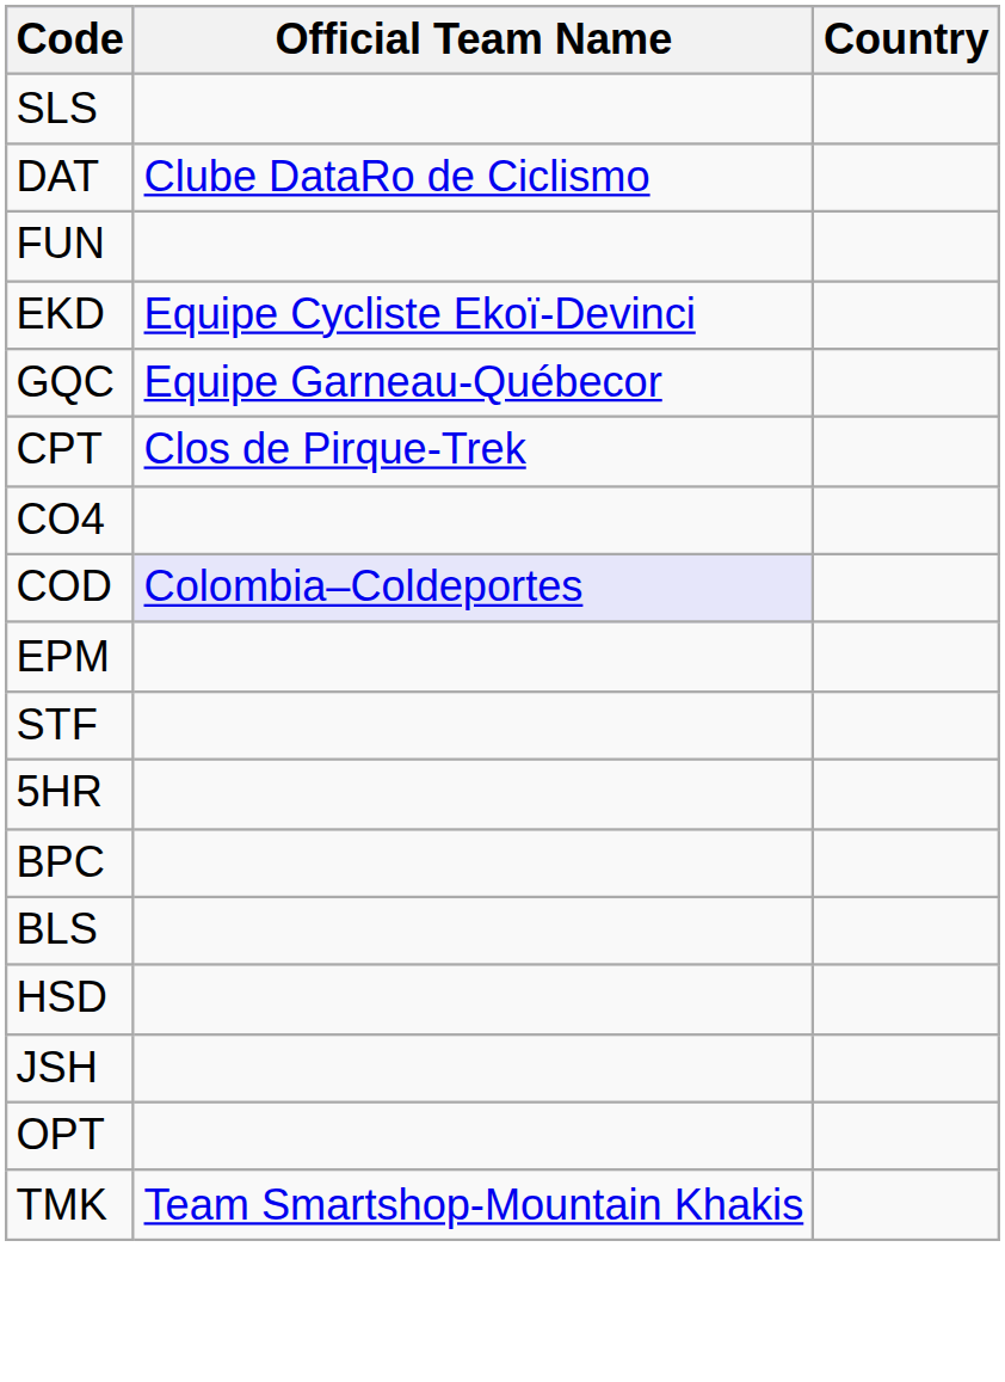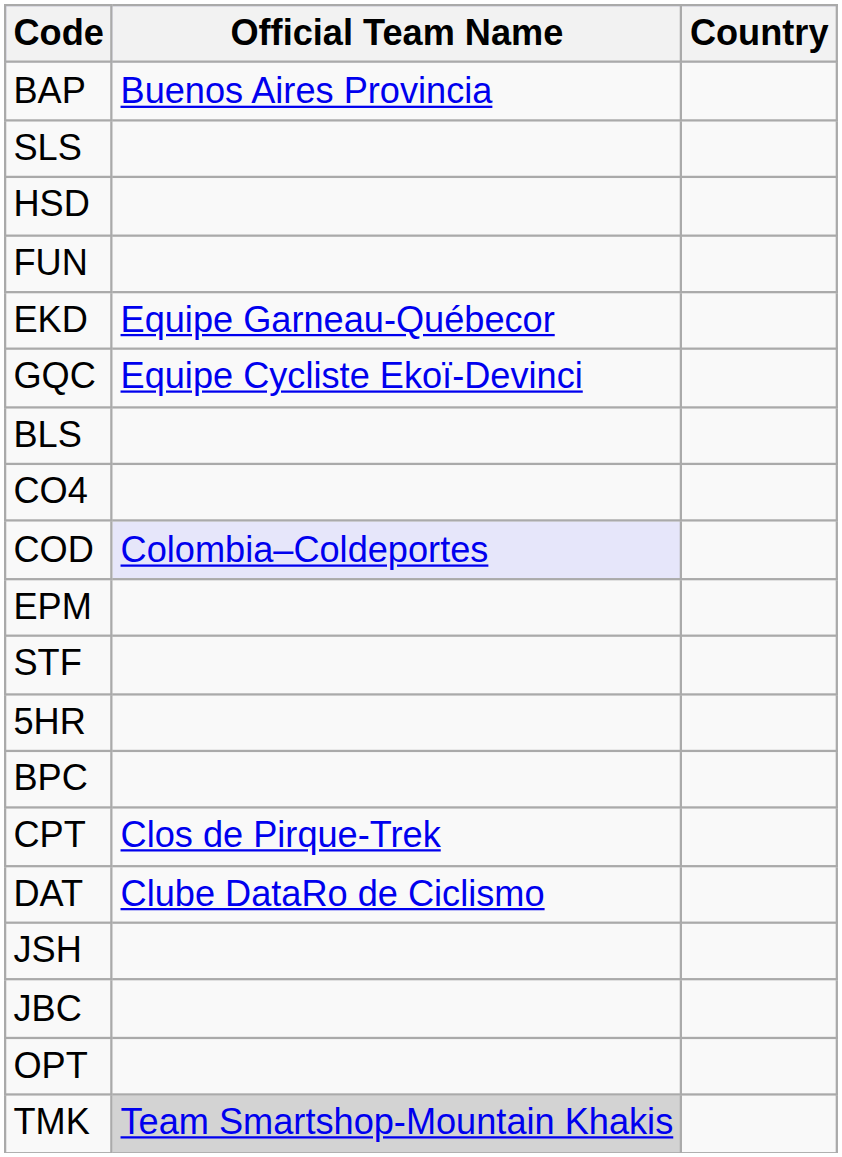 <table class="wikitable">
 <tr style="background:#ccccff;">
 <th>Code</th>
 <th>Official Team Name</th>
 <th>Country</th>
 </tr>
 <tr>
+<td>BAP</td>
+<td><a href='#'>Buenos Aires Provincia</a></td>
+<td></td>
+</tr>
+<tr>
 <td>SLS</td>
 <td></td>
 <td></td>
 </tr>
 <tr>
-<td>DAT</td>
-<td><a href='#'>Clube DataRo de Ciclismo</a></td>
+<td>HSD</td>
+<td></td>
 <td></td>
 </tr>
 <tr>
 <td>FUN</td>
 <td></td>
 <td></td>
 </tr>
 <tr>
 <td>EKD</td>
+<td><a href='#'>Equipe Garneau-Québecor</a></td>
+<td></td>
+</tr>
+<tr>
+<td>GQC</td>
 <td><a href='#'>Equipe Cycliste Ekoï-Devinci</a></td>
 <td></td>
 </tr>
 <tr>
-<td>GQC</td>
-<td><a href='#'>Equipe Garneau-Québecor</a></td>
+<td>BLS</td>
 <td></td>
-</tr>
-<tr>
-<td>CPT</td>
-<td><a href='#'>Clos de Pirque-Trek</a></td>
 <td></td>
 </tr>
 <tr>
 <td>CO4</td>
 <td></td>
 <td></td>
 </tr>
 <tr>
 <td>COD</td>
 <td style="background: lavender;"><a href='#'>Colombia–Coldeportes</a></td>
 <td></td>
 </tr>
 <tr>
 <td>EPM</td>
 <td></td>
 <td></td>
 </tr>
 <tr>
 <td>STF</td>
 <td></td>
 <td></td>
 </tr>
 <tr>
 <td>5HR</td>
 <td></td>
 <td></td>
 </tr>
 <tr>
 <td>BPC</td>
 <td></td>
 <td></td>
 </tr>
 <tr>
-<td>BLS</td>
+<td>CPT</td>
+<td><a href='#'>Clos de Pirque-Trek</a></td>
+<td></td>
+</tr>
+<tr>
+<td>DAT</td>
+<td><a href='#'>Clube DataRo de Ciclismo</a></td>
+<td></td>
+</tr>
+<tr>
+<td>JSH</td>
 <td></td>
 <td></td>
 </tr>
 <tr>
-<td>HSD</td>
-<td></td>
-<td></td>
-</tr>
-<tr>
-<td>JSH</td>
+<td>JBC</td>
 <td></td>
 <td></td>
 </tr>
 <tr>
 <td>OPT</td>
 <td></td>
 <td></td>
 </tr>
 <tr>
 <td>TMK</td>
-<td><a href='#'>Team Smartshop-Mountain Khakis</a></td>
+<td style="background: lightgrey;"><a href='#'>Team Smartshop-Mountain Khakis</a></td>
 <td></td>
 </tr>
 </table>
